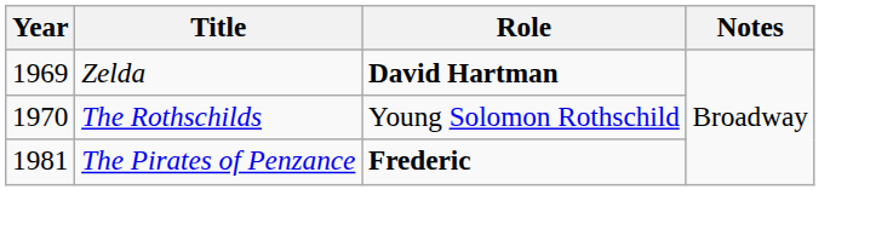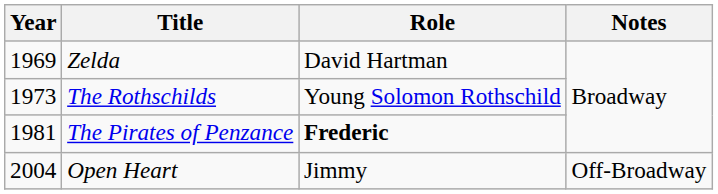 <table class="wikitable sortable">
 <tr>
 <th scope="col">Year</th>
 <th scope="col">Title</th>
 <th scope="col">Role</th>
 <th class="unsortable" scope="col">Notes</th>
 </tr>
 <tr>
 <td>1969</td>
 <td><em>Zelda</em></td>
-<td><strong>David Hartman</strong></td>
+<td>David Hartman</td>
 <td rowspan="3">Broadway</td>
 </tr>
 <tr>
-<td>1970</td>
+<td>1973</td>
 <td><em><a href='#'>The Rothschilds</a></em></td>
 <td>Young <a href='#'>Solomon Rothschild</a></td>
 </tr>
 <tr>
 <td>1981</td>
 <td><em><a href='#'>The Pirates of Penzance</a></em></td>
 <td><strong>Frederic</strong></td>
 </tr>
+<tr>
+<td>2004</td>
+<td><em>Open Heart</em></td>
+<td>Jimmy</td>
+<td>Off-Broadway</td>
+</tr>
 </table>
